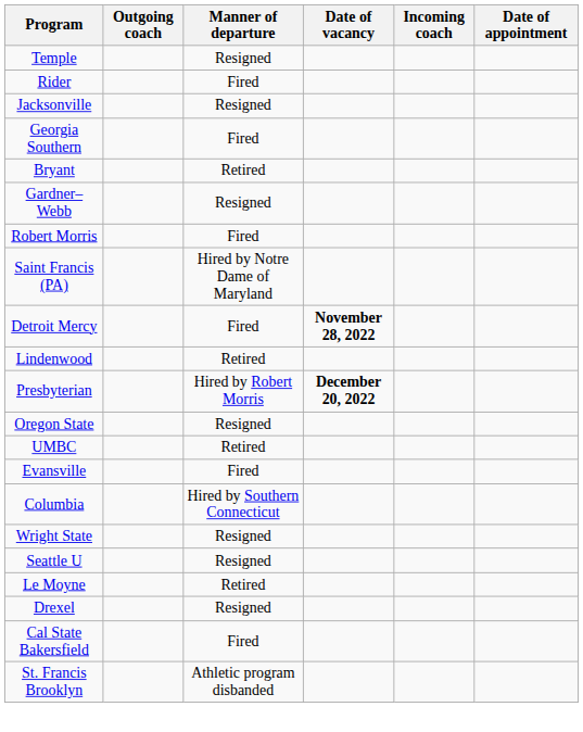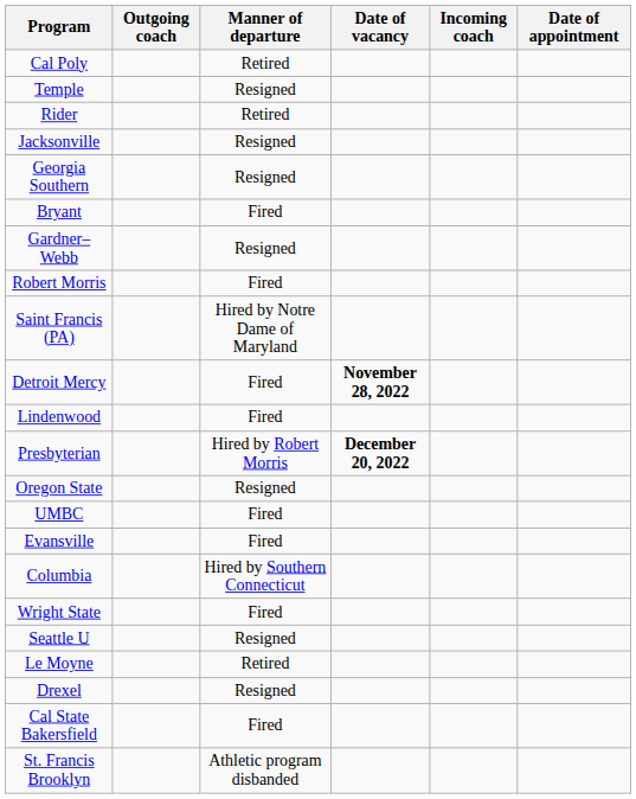 <table class="wikitable sortable" style="text-align:center;">
 <tr>
 <th>Program</th>
 <th>Outgoing coach</th>
 <th>Manner of departure</th>
 <th>Date of vacancy</th>
 <th>Incoming coach</th>
 <th>Date of appointment</th>
+</tr>
+<tr>
+<td><a href='#'>Cal Poly</a></td>
+<td></td>
+<td>Retired</td>
+<td></td>
+<td></td>
+<td></td>
 </tr>
 <tr>
 <td><a href='#'>Temple</a></td>
 <td></td>
 <td>Resigned</td>
 <td></td>
 <td></td>
 <td></td>
 </tr>
 <tr>
 <td><a href='#'>Rider</a></td>
 <td></td>
-<td>Fired</td>
+<td>Retired</td>
 <td></td>
 <td></td>
 <td></td>
 </tr>
 <tr>
 <td><a href='#'>Jacksonville</a></td>
 <td></td>
 <td>Resigned</td>
 <td></td>
 <td></td>
 <td></td>
 </tr>
 <tr>
 <td><a href='#'>Georgia Southern</a></td>
 <td></td>
-<td>Fired</td>
+<td>Resigned</td>
 <td></td>
 <td></td>
 <td></td>
 </tr>
 <tr>
 <td><a href='#'>Bryant</a></td>
 <td></td>
-<td>Retired</td>
+<td>Fired</td>
 <td></td>
 <td></td>
 <td></td>
 </tr>
 <tr>
 <td><a href='#'>Gardner–Webb</a></td>
 <td></td>
 <td>Resigned</td>
 <td></td>
 <td></td>
 <td></td>
 </tr>
 <tr>
 <td><a href='#'>Robert Morris</a></td>
 <td></td>
 <td>Fired</td>
 <td></td>
 <td></td>
 <td></td>
 </tr>
 <tr>
 <td><a href='#'>Saint Francis (PA)</a></td>
 <td></td>
 <td>Hired by Notre Dame of Maryland</td>
 <td></td>
 <td></td>
 <td></td>
 </tr>
 <tr>
 <td><a href='#'>Detroit Mercy</a></td>
 <td></td>
 <td>Fired</td>
 <td><strong>November 28, 2022</strong></td>
 <td></td>
 <td></td>
 </tr>
 <tr>
 <td><a href='#'>Lindenwood</a></td>
 <td></td>
-<td>Retired</td>
+<td>Fired</td>
 <td></td>
 <td></td>
 <td></td>
 </tr>
 <tr>
 <td><a href='#'>Presbyterian</a></td>
 <td></td>
 <td>Hired by <a href='#'>Robert Morris</a></td>
 <td><strong>December 20, 2022</strong></td>
 <td></td>
 <td></td>
 </tr>
 <tr>
 <td><a href='#'>Oregon State</a></td>
 <td></td>
 <td>Resigned</td>
 <td></td>
 <td></td>
 <td></td>
 </tr>
 <tr>
 <td><a href='#'>UMBC</a></td>
 <td></td>
-<td>Retired</td>
+<td>Fired</td>
 <td></td>
 <td></td>
 <td></td>
 </tr>
 <tr>
 <td><a href='#'>Evansville</a></td>
 <td></td>
 <td>Fired</td>
 <td></td>
 <td></td>
 <td></td>
 </tr>
 <tr>
 <td><a href='#'>Columbia</a></td>
 <td></td>
 <td>Hired by <a href='#'>Southern Connecticut</a></td>
 <td></td>
 <td></td>
 <td></td>
 </tr>
 <tr>
 <td><a href='#'>Wright State</a></td>
 <td></td>
-<td>Resigned</td>
+<td>Fired</td>
 <td></td>
 <td></td>
 <td></td>
 </tr>
 <tr>
 <td><a href='#'>Seattle U</a></td>
 <td></td>
 <td>Resigned</td>
 <td></td>
 <td></td>
 <td></td>
 </tr>
 <tr>
 <td><a href='#'>Le Moyne</a></td>
 <td></td>
 <td>Retired</td>
 <td></td>
 <td></td>
 <td></td>
 </tr>
 <tr>
 <td><a href='#'>Drexel</a></td>
 <td></td>
 <td>Resigned</td>
 <td></td>
 <td></td>
 <td></td>
 </tr>
 <tr>
 <td><a href='#'>Cal State Bakersfield</a></td>
 <td></td>
 <td>Fired</td>
 <td></td>
 <td></td>
 <td></td>
 </tr>
 <tr>
 <td><a href='#'>St. Francis Brooklyn</a></td>
 <td></td>
 <td>Athletic program disbanded</td>
 <td></td>
 <td></td>
 <td></td>
 </tr>
 </table>
